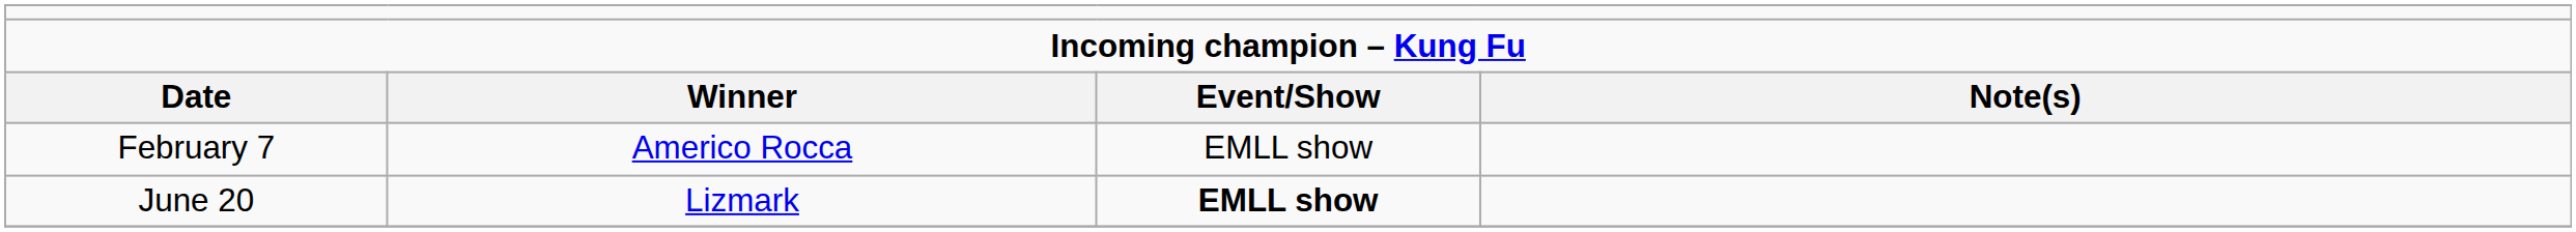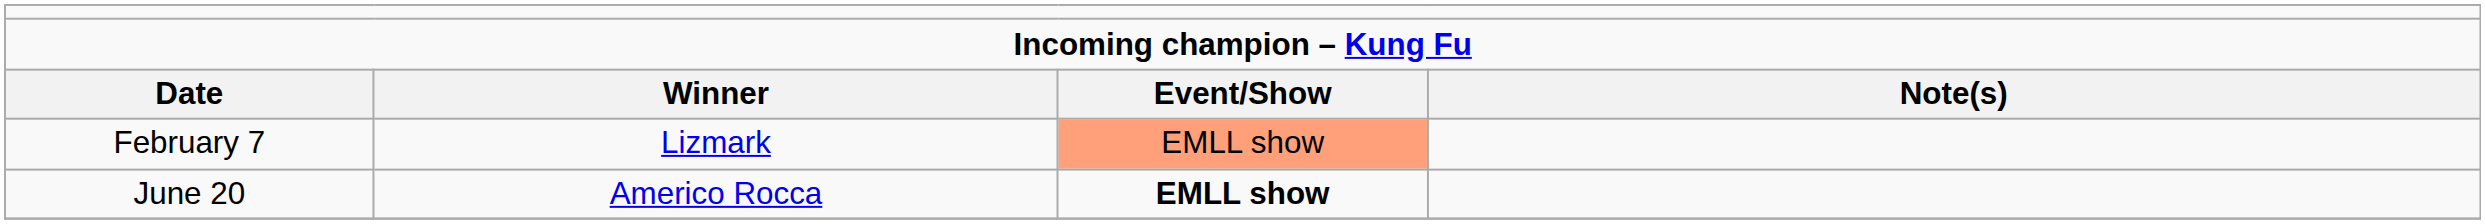 <table class="wikitable" style="text-align:center; width:100%;">
 <tr>
 <td colspan=5></td>
 </tr>
 <tr>
 <td colspan=5><strong>Incoming champion – <a href='#'>Kung Fu</a></strong></td>
 </tr>
 <tr>
 <th width=14%>Date</th>
 <th width=26%>Winner</th>
 <th width=14%>Event/Show</th>
 <th width=40%>Note(s)</th>
 </tr>
 <tr>
 <td>February 7</td>
-<td><a href='#'>Americo Rocca</a></td>
-<td>EMLL show</td>
+<td><a href='#'>Lizmark</a></td>
+<td style="background: lightsalmon;">EMLL show</td>
 <td></td>
 </tr>
 <tr>
 <td>June 20</td>
-<td><a href='#'>Lizmark</a></td>
+<td><a href='#'>Americo Rocca</a></td>
 <td><strong>EMLL show</strong></td>
 <td></td>
 </tr>
 <tr>
 </tr>
 </table>
